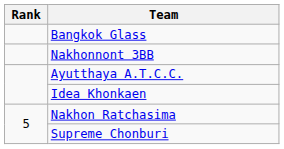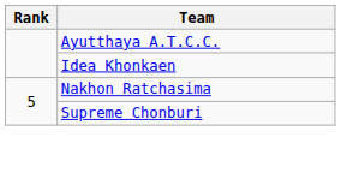 <table class="wikitable" style="text-align: center;">
 <tr>
 <th width=40>Rank</th>
 <th width=240>Team</th>
-</tr>
-<tr>
-<td></td>
-<td align=left><a href='#'>Bangkok Glass</a></td>
-</tr>
-<tr>
-<td></td>
-<td align=left><a href='#'>Nakhonnont 3BB</a></td>
 </tr>
 <tr>
 <td rowspan=2></td>
 <td align=left><a href='#'>Ayutthaya A.T.C.C.</a></td>
 </tr>
 <tr>
 <td align=left><a href='#'>Idea Khonkaen</a></td>
 </tr>
 <tr>
 <td rowspan=2>5</td>
 <td align=left><a href='#'>Nakhon Ratchasima</a></td>
 </tr>
 <tr>
 <td align=left><a href='#'>Supreme Chonburi</a></td>
 </tr>
 </table>
